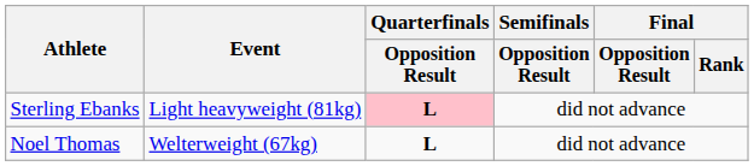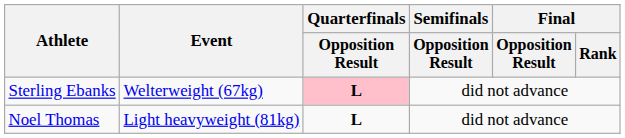 <table class="wikitable" style="font-size:90%; text-align:center">
 <tr>
 <th rowspan=2>Athlete</th>
 <th rowspan=2>Event</th>
 <th>Quarterfinals</th>
 <th>Semifinals</th>
 <th colspan=2>Final</th>
 </tr>
 <tr style="font-size:95%">
 <th>Opposition<br>Result</th>
 <th>Opposition<br>Result</th>
 <th>Opposition<br>Result</th>
 <th>Rank</th>
 </tr>
 <tr>
 <td align=left><a href='#'>Sterling Ebanks</a></td>
-<td align=left><a href='#'>Light heavyweight (81kg)</a></td>
+<td align=left><a href='#'>Welterweight (67kg)</a></td>
 <td style="background: pink;"> <strong>L</strong></td>
 <td colspan=3>did not advance</td>
 </tr>
 <tr>
 <td align=left><a href='#'>Noel Thomas</a></td>
-<td align=left><a href='#'>Welterweight (67kg)</a></td>
+<td align=left><a href='#'>Light heavyweight (81kg)</a></td>
 <td> <strong>L</strong></td>
 <td colspan=3>did not advance</td>
 </tr>
 </table>
